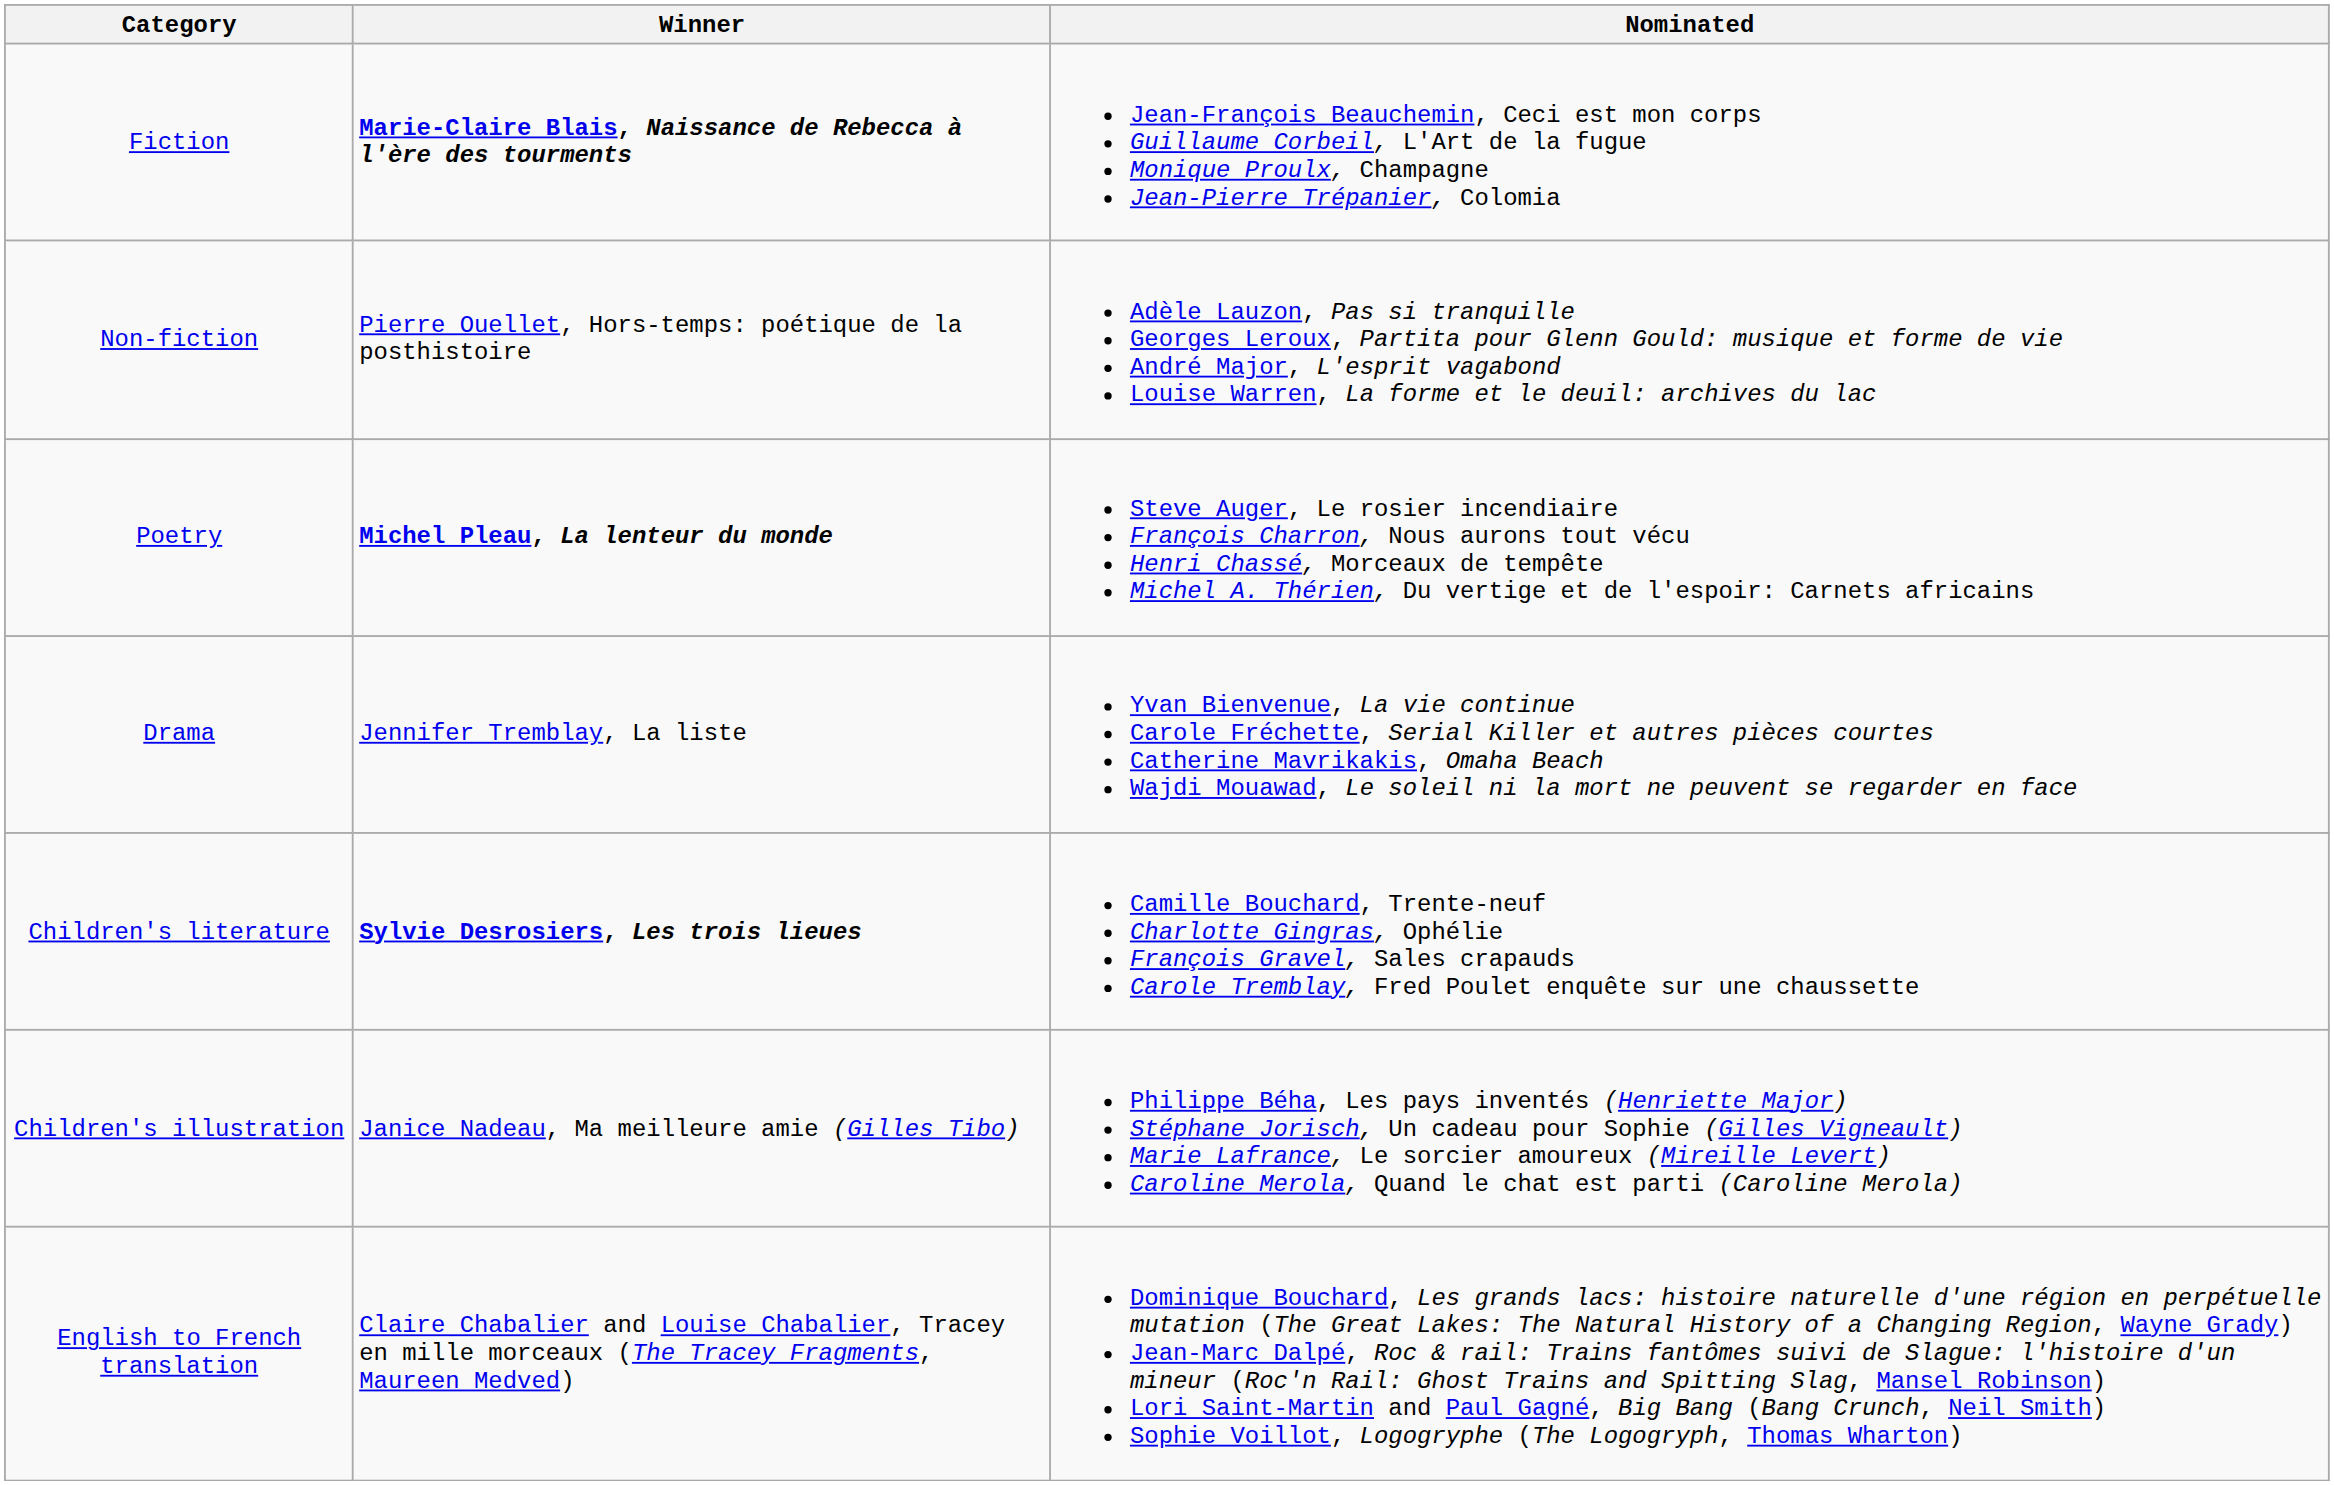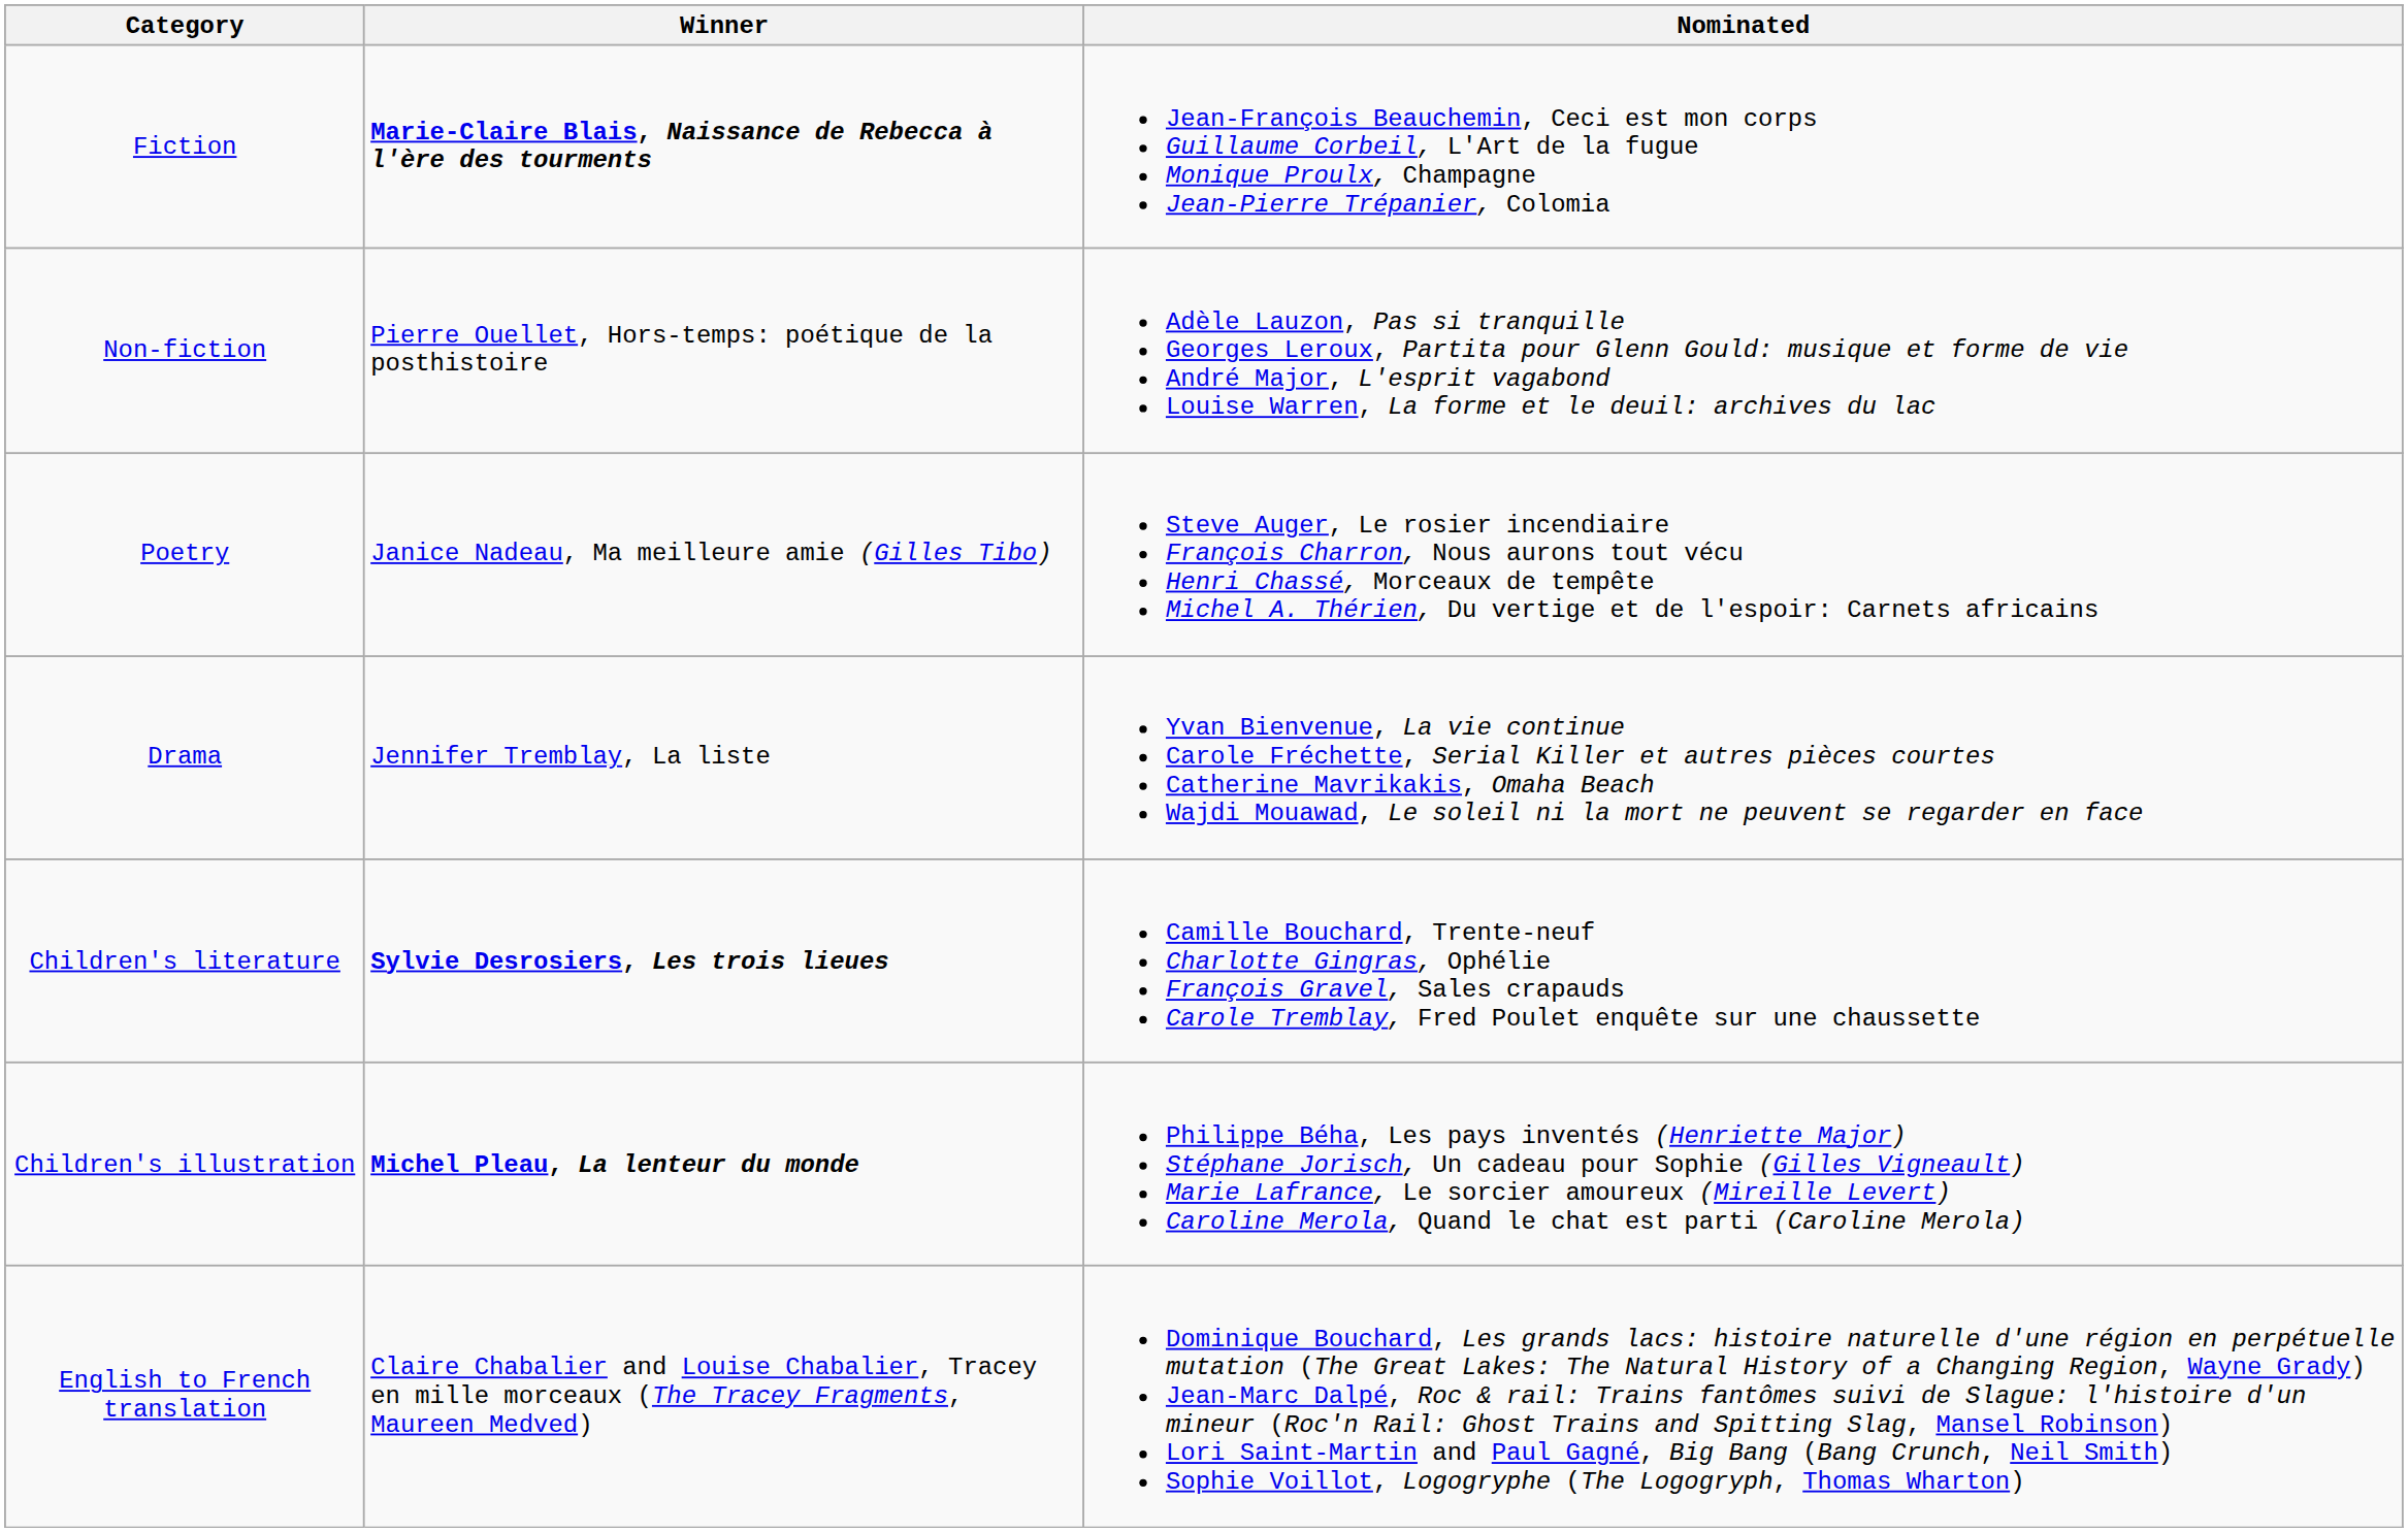 <table class="wikitable" width="100%">
 <tr>
 <th width=15%>Category</th>
 <th width=30%>Winner</th>
 <th width=55%>Nominated</th>
 </tr>
 <tr>
 <td align="center"><a href='#'>Fiction</a></td>
 <td> <strong><a href='#'>Marie-Claire Blais</a>, <em>Naissance de Rebecca à l'ère des tourments<strong><em></td>
 <td><br><ul><li><a href='#'>Jean-François Beauchemin</a>, </em>Ceci est mon corps<em></li><li><a href='#'>Guillaume Corbeil</a>, </em>L'Art de la fugue<em></li><li><a href='#'>Monique Proulx</a>, </em>Champagne<em></li><li><a href='#'>Jean-Pierre Trépanier</a>, </em>Colomia<em></li></ul></td>
 </tr>
 <tr>
 <td align="center"><a href='#'>Non-fiction</a></td>
 <td><strong> </strong><a href='#'>Pierre Ouellet</a>, </em>Hors-temps: poétique de la posthistoire</em></strong></strong></td>
 <td><br><ul><li><a href='#'>Adèle Lauzon</a>, <em>Pas si tranquille</em></li><li><a href='#'>Georges Leroux</a>, <em>Partita pour Glenn Gould: musique et forme de vie</em></li><li><a href='#'>André Major</a>, <em>L'esprit vagabond</em></li><li><a href='#'>Louise Warren</a>, <em>La forme et le deuil: archives du lac</em></li></ul></td>
 </tr>
 <tr>
 <td align="center"><a href='#'>Poetry</a></td>
-<td> <strong><a href='#'>Michel Pleau</a>, <em>La lenteur du monde<strong><em></td>
+<td> </strong><a href='#'>Janice Nadeau</a>, </em>Ma meilleure amie<em> (<a href='#'>Gilles Tibo</a>)<strong></td>
 <td><br><ul><li><a href='#'>Steve Auger</a>, </em>Le rosier incendiaire<em></li><li><a href='#'>François Charron</a>, </em>Nous aurons tout vécu<em></li><li><a href='#'>Henri Chassé</a>, </em>Morceaux de tempête<em></li><li><a href='#'>Michel A. Thérien</a>, </em>Du vertige et de l'espoir: Carnets africains<em></li></ul></td>
 </tr>
 <tr>
 <td align="center"><a href='#'>Drama</a></td>
 <td> </strong><a href='#'>Jennifer Tremblay</a>, </em>La liste</em></strong></td>
 <td><br><ul><li><a href='#'>Yvan Bienvenue</a>, <em>La vie continue</em></li><li><a href='#'>Carole Fréchette</a>, <em>Serial Killer et autres pièces courtes</em></li><li><a href='#'>Catherine Mavrikakis</a>, <em>Omaha Beach</em></li><li><a href='#'>Wajdi Mouawad</a>, <em>Le soleil ni la mort ne peuvent se regarder en face</em></li></ul></td>
 </tr>
 <tr>
 <td align="center"><a href='#'>Children's literature</a></td>
 <td> <strong><a href='#'>Sylvie Desrosiers</a>, <em>Les trois lieues<strong><em></td>
 <td><br><ul><li><a href='#'>Camille Bouchard</a>, </em>Trente-neuf<em></li><li><a href='#'>Charlotte Gingras</a>, </em>Ophélie<em></li><li><a href='#'>François Gravel</a>, </em>Sales crapauds<em></li><li><a href='#'>Carole Tremblay</a>, </em>Fred Poulet enquête sur une chaussette<em></li></ul></td>
 </tr>
 <tr>
 <td align="center"><a href='#'>Children's illustration</a></td>
-<td> </strong><a href='#'>Janice Nadeau</a>, </em>Ma meilleure amie<em> (<a href='#'>Gilles Tibo</a>)<strong></td>
+<td> <strong><a href='#'>Michel Pleau</a>, <em>La lenteur du monde<strong><em></td>
 <td><br><ul><li><a href='#'>Philippe Béha</a>, </em>Les pays inventés<em> (<a href='#'>Henriette Major</a>)</li><li><a href='#'>Stéphane Jorisch</a>, </em>Un cadeau pour Sophie<em> (<a href='#'>Gilles Vigneault</a>)</li><li><a href='#'>Marie Lafrance</a>, </em>Le sorcier amoureux<em> (<a href='#'>Mireille Levert</a>)</li><li><a href='#'>Caroline Merola</a>, </em>Quand le chat est parti<em> (Caroline Merola)</li></ul></td>
 </tr>
 <tr>
 <td align="center"><a href='#'>English to French translation</a></td>
 <td> </strong><a href='#'>Claire Chabalier</a> and <a href='#'>Louise Chabalier</a>, </em>Tracey en mille morceaux</em></strong> (<em><a href='#'>The Tracey Fragments</a></em>, <a href='#'>Maureen Medved</a>)</td>
 <td><br><ul><li><a href='#'>Dominique Bouchard</a>, <em>Les grands lacs: histoire naturelle d'une région en perpétuelle mutation</em> (<em>The Great Lakes: The Natural History of a Changing Region</em>, <a href='#'>Wayne Grady</a>)</li><li><a href='#'>Jean-Marc Dalpé</a>, <em>Roc & rail: Trains fantômes suivi de Slague: l'histoire d'un mineur</em> (<em>Roc'n Rail: Ghost Trains and Spitting Slag</em>, <a href='#'>Mansel Robinson</a>)</li><li><a href='#'>Lori Saint-Martin</a> and <a href='#'>Paul Gagné</a>, <em>Big Bang</em> (<em>Bang Crunch</em>, <a href='#'>Neil Smith</a>)</li><li><a href='#'>Sophie Voillot</a>, <em>Logogryphe</em> (<em>The Logogryph</em>, <a href='#'>Thomas Wharton</a>)</li></ul></td>
 </tr>
 </table>
